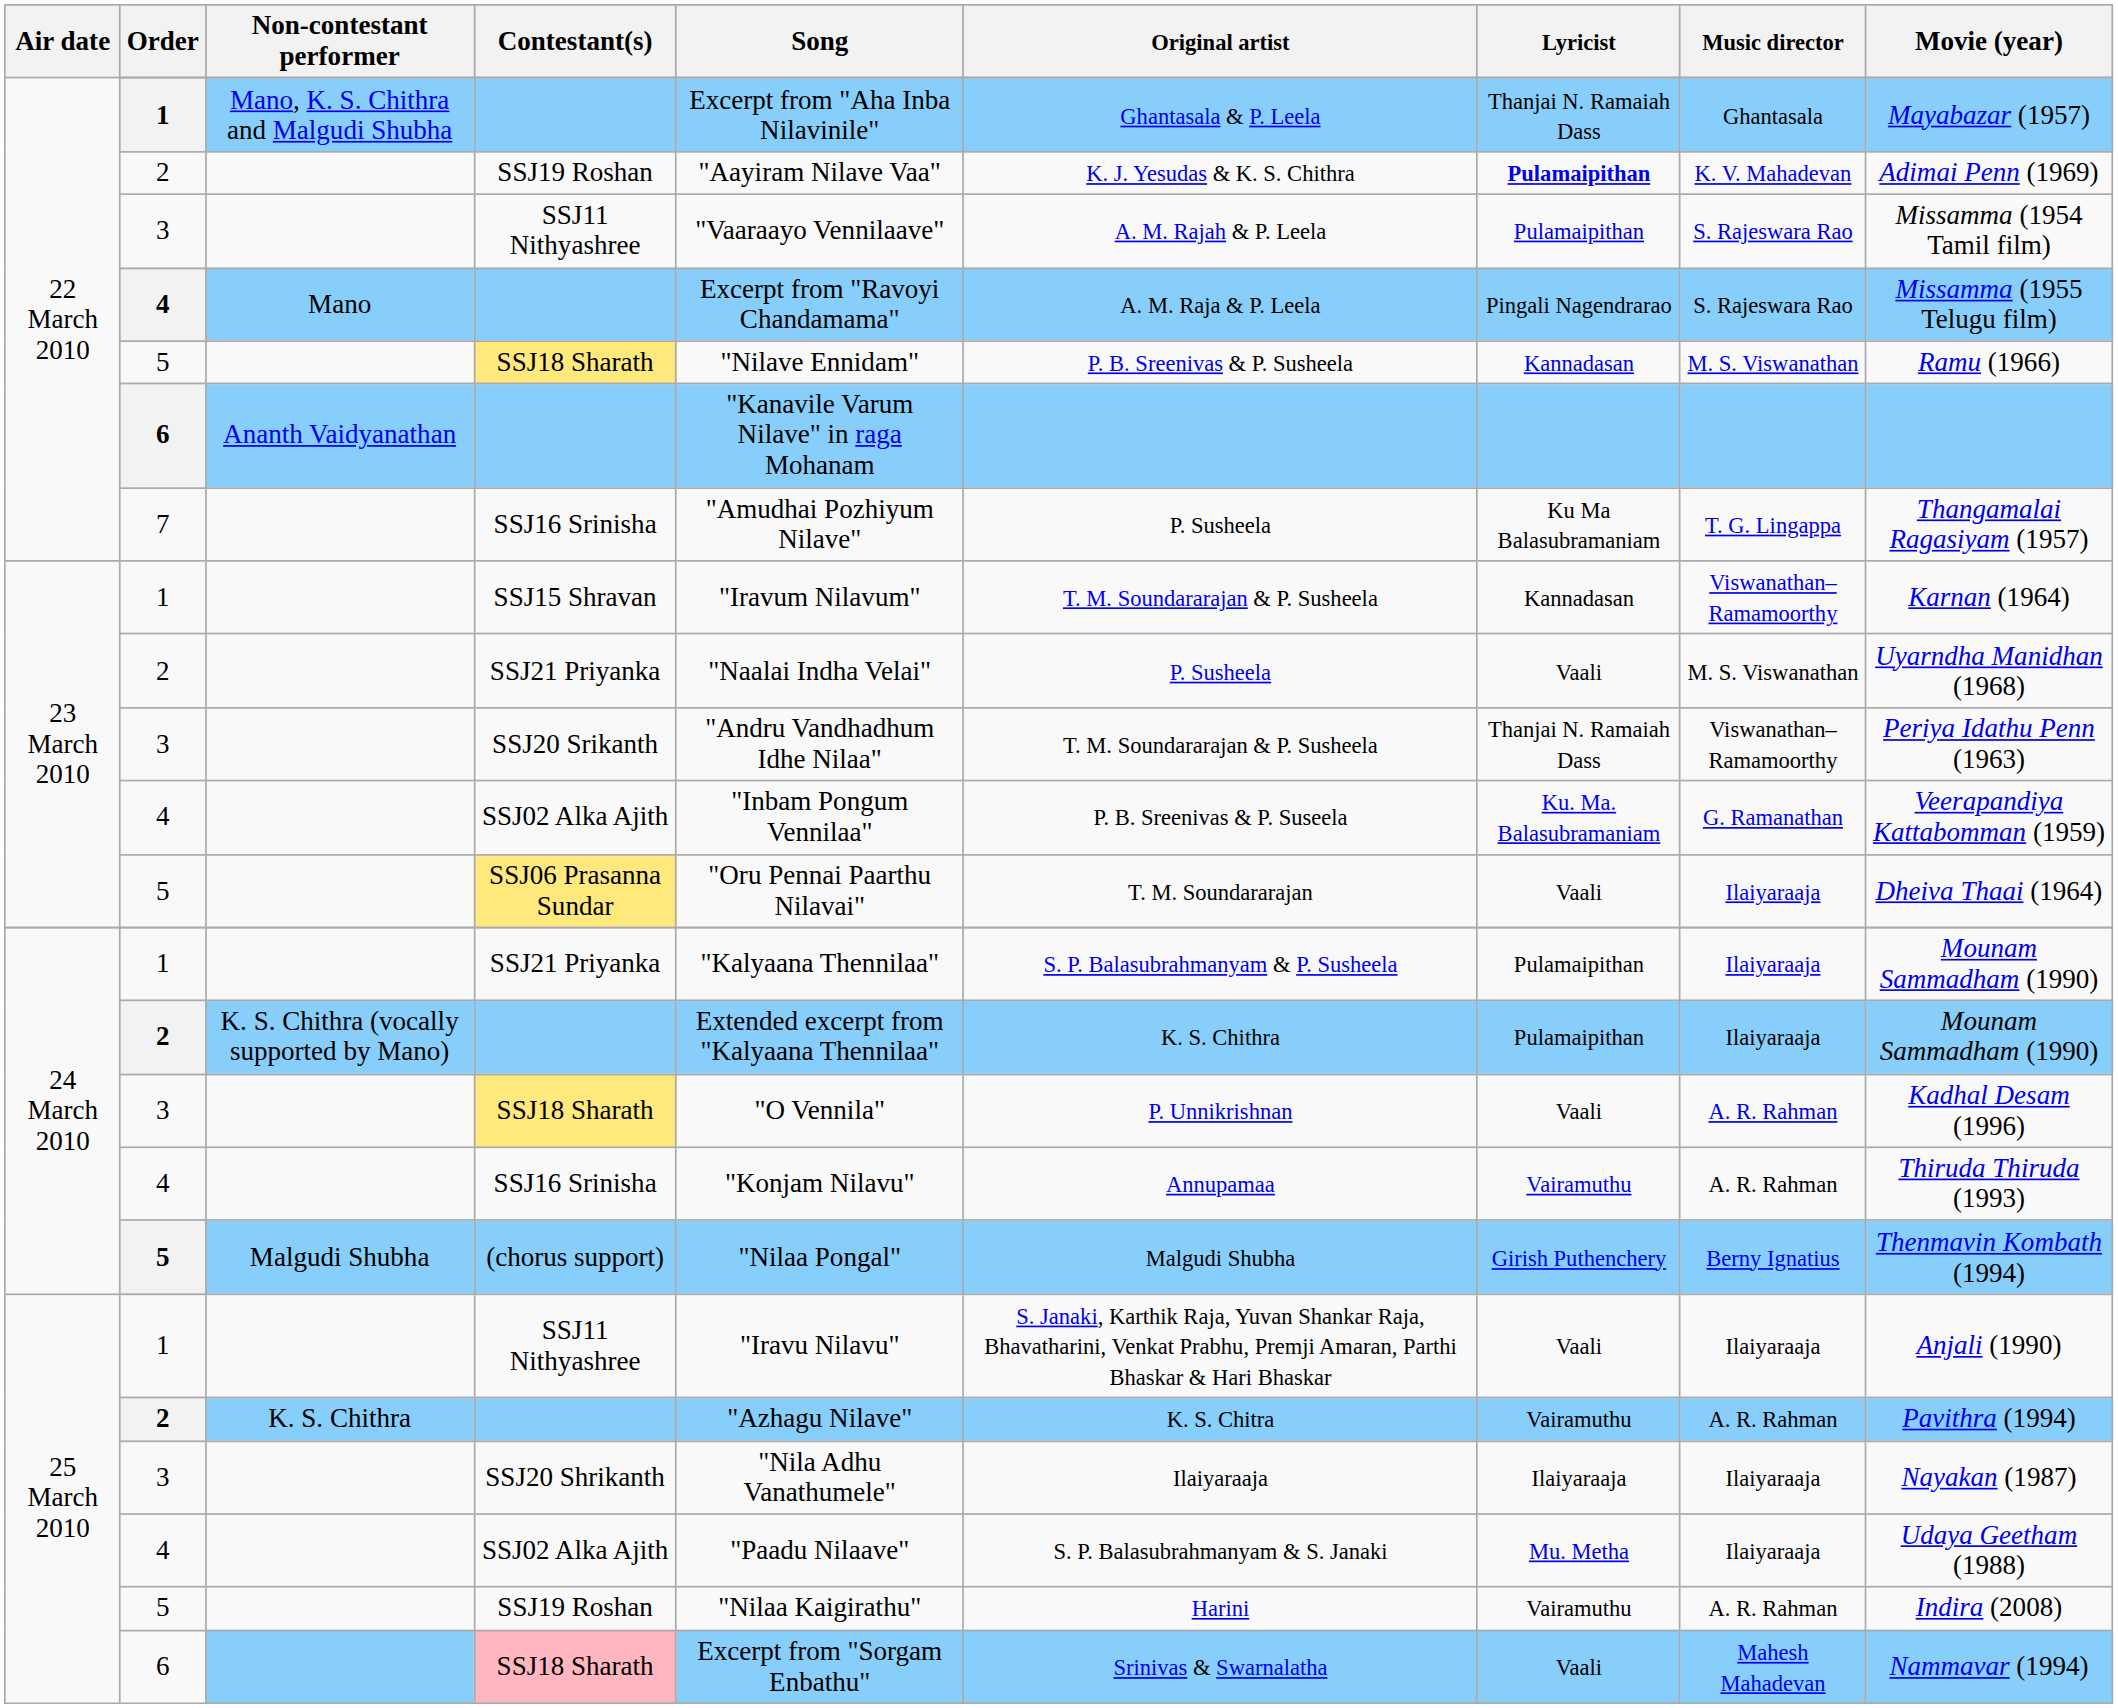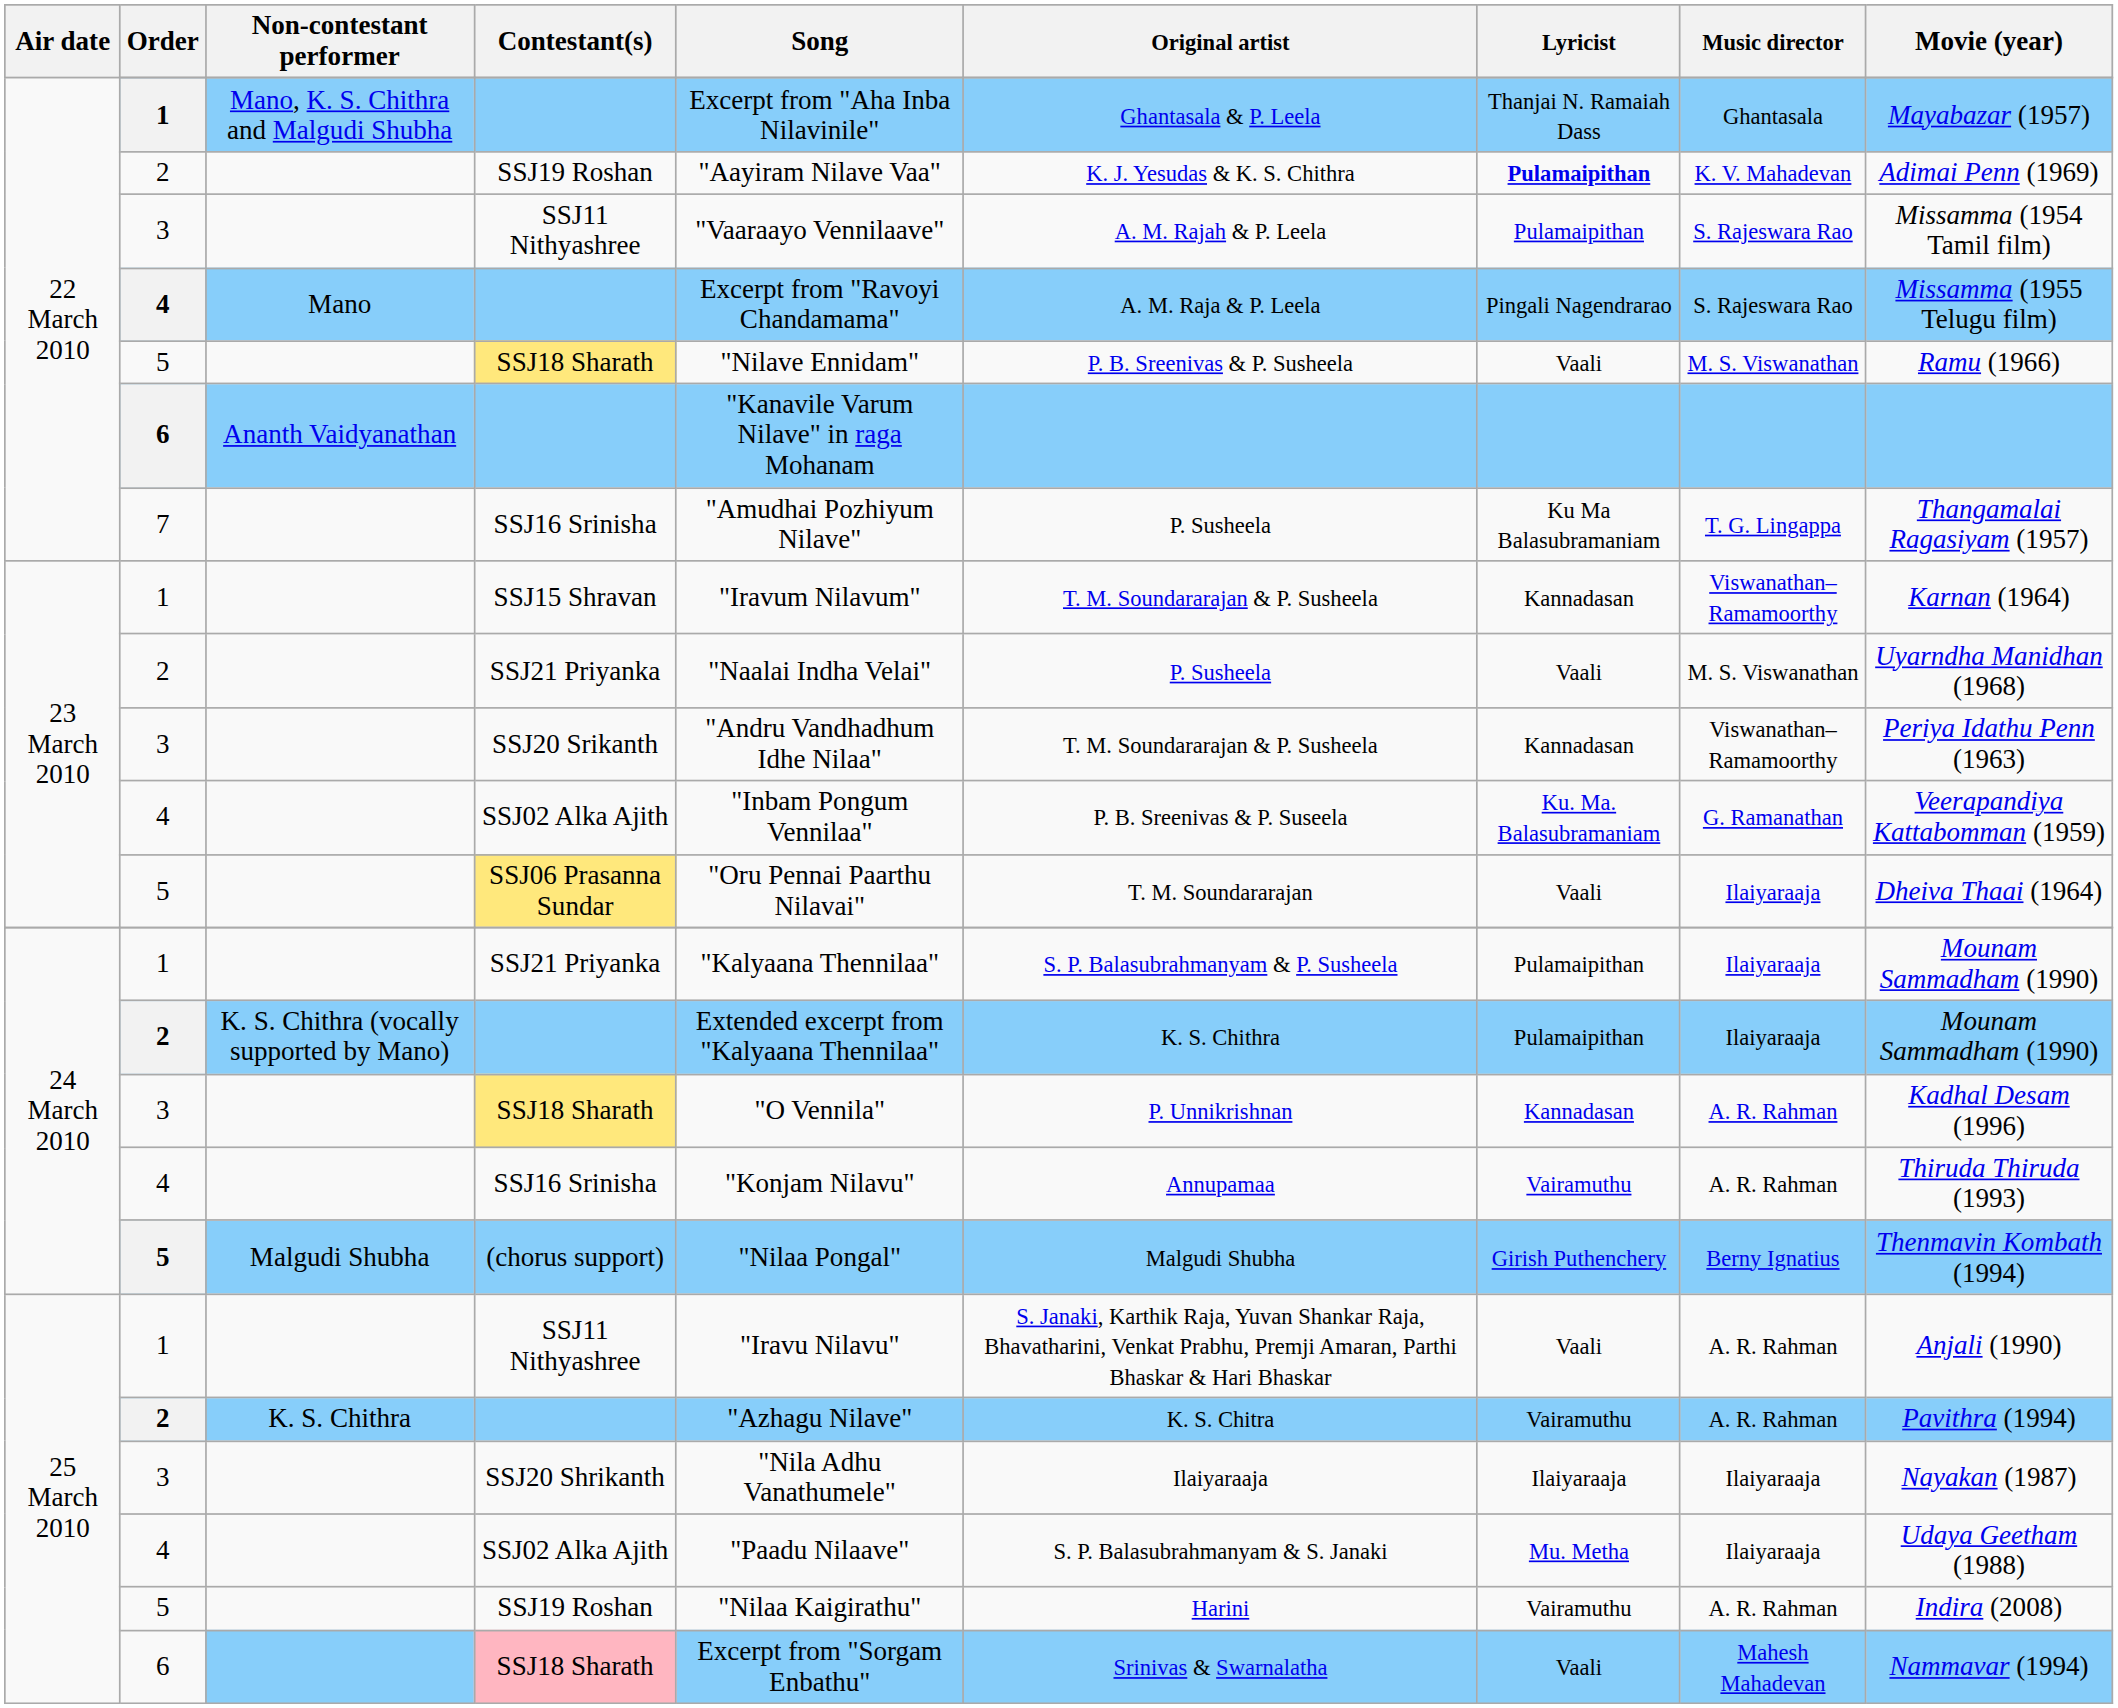 <table class="wikitable sortable sticky-header" style="text-align: center; width: auto;">
 <tr style="background:lightgrey; text-align:center;">
 <th>Air date</th>
 <th>Order</th>
 <th>Non-contestant performer</th>
 <th>Contestant(s)</th>
 <th>Song</th>
 <th><small>Original artist</small></th>
 <th><small>Lyricist</small></th>
 <th><small>Music director</small></th>
 <th>Movie (year)</th>
 </tr>
 <tr>
 <td rowspan=8>22 March 2010</td>
 </tr>
 <tr style="background:lightskyblue">
 <th scope="row">1</th>
 <td><a href='#'>Mano</a>, <a href='#'>K. S. Chithra</a> and <a href='#'>Malgudi Shubha</a></td>
 <td></td>
 <td>Excerpt from "Aha Inba Nilavinile"</td>
 <td><small><a href='#'>Ghantasala</a> & <a href='#'>P. Leela</a></small></td>
 <td><small>Thanjai N. Ramaiah Dass</small></td>
 <td><small>Ghantasala</small></td>
 <td><em><a href='#'>Mayabazar</a></em> (1957)</td>
 </tr>
 <tr>
 <td>2</td>
 <td></td>
 <td>SSJ19 Roshan</td>
 <td>"Aayiram Nilave Vaa"</td>
 <td><small><a href='#'>K. J. Yesudas</a> & K. S. Chithra</small></td>
 <td><strong><small><a href='#'>Pulamaipithan</a></small></strong></td>
 <td><small><a href='#'>K. V. Mahadevan</a></small></td>
 <td><em><a href='#'>Adimai Penn</a></em> (1969)</td>
 </tr>
 <tr>
 <td>3</td>
 <td></td>
 <td>SSJ11 Nithyashree</td>
 <td>"Vaaraayo Vennilaave"</td>
 <td><small><a href='#'>A. M. Rajah</a> & P. Leela</small></td>
 <td><small><a href='#'>Pulamaipithan</a></small></td>
 <td><small><a href='#'>S. Rajeswara Rao</a></small></td>
 <td><em>Missamma</em> (1954 Tamil film)</td>
 </tr>
 <tr style="background:lightskyblue">
 <th scope="row">4</th>
 <td>Mano</td>
 <td></td>
 <td>Excerpt from "Ravoyi Chandamama"</td>
 <td><small>A. M. Raja & P. Leela</small></td>
 <td><small>Pingali Nagendrarao</small></td>
 <td><small>S. Rajeswara Rao</small></td>
 <td><em><a href='#'>Missamma</a></em> (1955 Telugu film)</td>
 </tr>
 <tr>
 <td>5</td>
 <td></td>
 <td style="background:#ffe87c">SSJ18 Sharath</td>
 <td>"Nilave Ennidam"</td>
 <td><small><a href='#'>P. B. Sreenivas</a> & P. Susheela</small></td>
-<td><small><a href='#'>Kannadasan</a></small></td>
+<td><small>Vaali</small></td>
 <td><small><a href='#'>M. S. Viswanathan</a></small></td>
 <td><em><a href='#'>Ramu</a></em> (1966)</td>
 </tr>
 <tr style="background:lightskyblue">
 <th scope="row">6</th>
 <td><a href='#'>Ananth Vaidyanathan</a></td>
 <td></td>
 <td>"Kanavile Varum Nilave" in <a href='#'>raga</a> Mohanam</td>
 <td></td>
 <td></td>
 <td></td>
 <td></td>
 </tr>
 <tr>
 <td>7</td>
 <td></td>
 <td>SSJ16 Srinisha</td>
 <td>"Amudhai Pozhiyum Nilave"</td>
 <td><small>P. Susheela</small></td>
 <td><small>Ku Ma Balasubramaniam</small></td>
 <td><small><a href='#'>T. G. Lingappa</a></small></td>
 <td><em><a href='#'>Thangamalai Ragasiyam</a></em> (1957)</td>
 </tr>
 <tr>
 <td rowspan=5>23 March 2010</td>
 <td>1</td>
 <td></td>
 <td>SSJ15 Shravan</td>
 <td>"Iravum Nilavum"</td>
 <td><small><a href='#'>T. M. Soundararajan</a> & P. Susheela</small></td>
 <td><small>Kannadasan</small></td>
 <td><small><a href='#'>Viswanathan–Ramamoorthy</a></small></td>
 <td><em><a href='#'>Karnan</a></em> (1964)</td>
 </tr>
 <tr>
 <td>2</td>
 <td></td>
 <td>SSJ21 Priyanka</td>
 <td>"Naalai Indha Velai"</td>
 <td><small><a href='#'>P. Susheela</a></small></td>
 <td><small>Vaali</small></td>
 <td><small>M. S. Viswanathan</small></td>
 <td><em><a href='#'>Uyarndha Manidhan</a></em> (1968)</td>
 </tr>
 <tr>
 <td>3</td>
 <td></td>
 <td>SSJ20 Srikanth</td>
 <td>"Andru Vandhadhum Idhe Nilaa"</td>
 <td><small>T. M. Soundararajan & P. Susheela</small></td>
-<td><small>Thanjai N. Ramaiah Dass</small></td>
+<td><small>Kannadasan</small></td>
 <td><small>Viswanathan–Ramamoorthy</small></td>
 <td><em><a href='#'>Periya Idathu Penn</a></em> (1963)</td>
 </tr>
 <tr>
 <td>4</td>
 <td></td>
 <td>SSJ02 Alka Ajith</td>
 <td>"Inbam Pongum Vennilaa"</td>
 <td><small>P. B. Sreenivas & P. Suseela</small></td>
 <td><small><a href='#'>Ku. Ma. Balasubramaniam</a></small></td>
 <td><small><a href='#'>G. Ramanathan</a></small></td>
 <td><em><a href='#'>Veerapandiya Kattabomman</a></em> (1959)</td>
 </tr>
 <tr>
 <td>5</td>
 <td></td>
 <td style="background:#ffe87c">SSJ06 Prasanna Sundar</td>
 <td>"Oru Pennai Paarthu Nilavai"</td>
 <td><small>T. M. Soundararajan</small></td>
 <td><small>Vaali</small></td>
 <td><small><a href='#'>Ilaiyaraaja</a></small></td>
 <td><em><a href='#'>Dheiva Thaai</a></em> (1964)</td>
 </tr>
 <tr>
 </tr>
 <tr>
 <td rowspan=5>24 March 2010</td>
 <td>1</td>
 <td></td>
 <td>SSJ21 Priyanka</td>
 <td>"Kalyaana Thennilaa"</td>
 <td><small><a href='#'>S. P. Balasubrahmanyam</a> & <a href='#'>P. Susheela</a></small></td>
 <td><small>Pulamaipithan</small></td>
 <td><small><a href='#'>Ilaiyaraaja</a></small></td>
 <td><em><a href='#'>Mounam Sammadham</a></em> (1990)</td>
 </tr>
 <tr style="background:lightskyblue">
 <th scope="row">2</th>
 <td>K. S. Chithra (vocally supported by Mano)</td>
 <td></td>
 <td>Extended excerpt from "Kalyaana Thennilaa"</td>
 <td><small>K. S. Chithra</small></td>
 <td><small>Pulamaipithan</small></td>
 <td><small>Ilaiyaraaja</small></td>
 <td><em>Mounam Sammadham</em> (1990)</td>
 </tr>
 <tr>
 <td>3</td>
 <td></td>
 <td style="background:#ffe87c">SSJ18 Sharath</td>
 <td>"O Vennila"</td>
 <td><small><a href='#'>P. Unnikrishnan</a></small></td>
-<td><small>Vaali</small></td>
+<td><small><a href='#'>Kannadasan</a></small></td>
 <td><small><a href='#'>A. R. Rahman</a></small></td>
 <td><em><a href='#'>Kadhal Desam</a></em> (1996)</td>
 </tr>
 <tr>
 <td>4</td>
 <td></td>
 <td>SSJ16 Srinisha</td>
 <td>"Konjam Nilavu"</td>
 <td><small><a href='#'>Annupamaa</a></small></td>
 <td><small><a href='#'>Vairamuthu</a></small></td>
 <td><small>A. R. Rahman</small></td>
 <td><em><a href='#'>Thiruda Thiruda</a></em> (1993)</td>
 </tr>
 <tr style="background:lightskyblue">
 <th scope="row">5</th>
 <td>Malgudi Shubha</td>
 <td>(chorus support)</td>
 <td>"Nilaa Pongal"</td>
 <td><small>Malgudi Shubha</small></td>
 <td><small><a href='#'>Girish Puthenchery</a></small></td>
 <td><small><a href='#'>Berny Ignatius</a></small></td>
 <td><em><a href='#'>Thenmavin Kombath</a></em> (1994)</td>
 </tr>
 <tr>
 <td rowspan=6>25 March 2010</td>
 <td>1</td>
 <td></td>
 <td>SSJ11 Nithyashree</td>
 <td>"Iravu Nilavu"</td>
 <td><small><a href='#'>S. Janaki</a>, Karthik Raja, Yuvan Shankar Raja, Bhavatharini, Venkat Prabhu, Premji Amaran, Parthi Bhaskar & Hari Bhaskar</small></td>
 <td><small>Vaali</small></td>
-<td><small>Ilaiyaraaja</small></td>
+<td><small>A. R. Rahman</small></td>
 <td><em><a href='#'>Anjali</a></em> (1990)</td>
 </tr>
 <tr style="background:lightskyblue">
 <th scope="row">2</th>
 <td>K. S. Chithra</td>
 <td></td>
 <td>"Azhagu Nilave"</td>
 <td><small>K. S. Chitra</small></td>
 <td><small>Vairamuthu</small></td>
 <td><small>A. R. Rahman</small></td>
 <td><em><a href='#'>Pavithra</a></em> (1994)</td>
 </tr>
 <tr>
 <td>3</td>
 <td></td>
 <td>SSJ20 Shrikanth</td>
 <td>"Nila Adhu Vanathumele"</td>
 <td><small>Ilaiyaraaja</small></td>
 <td><small>Ilaiyaraaja</small></td>
 <td><small>Ilaiyaraaja</small></td>
 <td><em><a href='#'>Nayakan</a></em> (1987)</td>
 </tr>
 <tr>
 <td>4</td>
 <td></td>
 <td>SSJ02 Alka Ajith</td>
 <td>"Paadu Nilaave"</td>
 <td><small>S. P. Balasubrahmanyam & S. Janaki</small></td>
 <td><small><a href='#'>Mu. Metha</a></small></td>
 <td><small>Ilaiyaraaja</small></td>
 <td><em><a href='#'>Udaya Geetham</a></em> (1988)</td>
 </tr>
 <tr>
 <td>5</td>
 <td></td>
 <td>SSJ19 Roshan</td>
 <td>"Nilaa Kaigirathu"</td>
 <td><small><a href='#'>Harini</a></small></td>
 <td><small>Vairamuthu</small></td>
 <td><small>A. R. Rahman</small></td>
 <td><em><a href='#'>Indira</a></em> (2008)</td>
 </tr>
 <tr>
 <td>6</td>
 <td style="background:lightskyblue"></td>
 <td style="background:lightpink">SSJ18 Sharath</td>
 <td style="background:lightskyblue">Excerpt from "Sorgam Enbathu"</td>
 <td style="background:lightskyblue"><small><a href='#'>Srinivas</a> & <a href='#'>Swarnalatha</a></small></td>
 <td style="background:lightskyblue"><small>Vaali</small></td>
 <td style="background:lightskyblue"><small><a href='#'>Mahesh Mahadevan</a></small></td>
 <td style="background:lightskyblue"><em><a href='#'>Nammavar</a></em> (1994)</td>
 </tr>
 </table>
